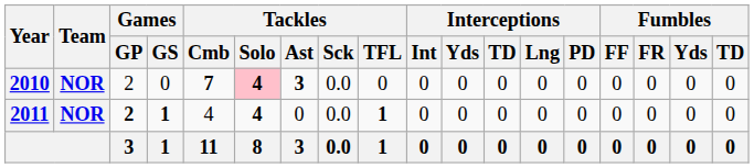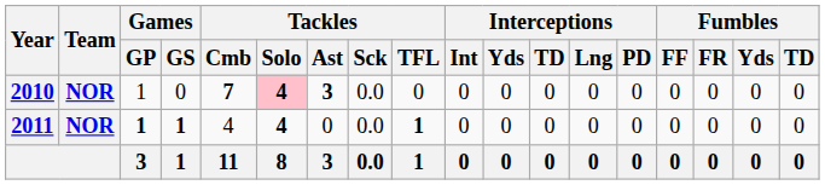 <table class="wikitable" style="text-align:center">
 <tr>
 <th rowspan="2">Year</th>
 <th rowspan="2">Team</th>
 <th colspan="2">Games</th>
 <th colspan="5">Tackles</th>
 <th colspan="5">Interceptions</th>
 <th colspan="4">Fumbles</th>
 </tr>
 <tr>
 <th>GP</th>
 <th>GS</th>
 <th>Cmb</th>
 <th>Solo</th>
 <th>Ast</th>
 <th>Sck</th>
 <th>TFL</th>
 <th>Int</th>
 <th>Yds</th>
 <th>TD</th>
 <th>Lng</th>
 <th>PD</th>
 <th>FF</th>
 <th>FR</th>
 <th>Yds</th>
 <th>TD</th>
 </tr>
 <tr>
 <th><a href='#'>2010</a></th>
 <th><a href='#'>NOR</a></th>
-<td>2</td>
+<td>1</td>
 <td>0</td>
 <td><strong>7</strong></td>
 <td style="background: pink;"><strong>4</strong></td>
 <td><strong>3</strong></td>
 <td>0.0</td>
 <td>0</td>
 <td>0</td>
 <td>0</td>
 <td>0</td>
 <td>0</td>
 <td>0</td>
 <td>0</td>
 <td>0</td>
 <td>0</td>
 <td>0</td>
 </tr>
 <tr>
 <th><a href='#'>2011</a></th>
 <th><a href='#'>NOR</a></th>
-<td><strong>2</strong></td>
+<td><strong>1</strong></td>
 <td><strong>1</strong></td>
 <td>4</td>
 <td><strong>4</strong></td>
 <td>0</td>
 <td>0.0</td>
 <td><strong>1</strong></td>
 <td>0</td>
 <td>0</td>
 <td>0</td>
 <td>0</td>
 <td>0</td>
 <td>0</td>
 <td>0</td>
 <td>0</td>
 <td>0</td>
 </tr>
 <tr>
 <th colspan="2"></th>
 <th>3</th>
 <th>1</th>
 <th>11</th>
 <th>8</th>
 <th>3</th>
 <th>0.0</th>
 <th>1</th>
 <th>0</th>
 <th>0</th>
 <th>0</th>
 <th>0</th>
 <th>0</th>
 <th>0</th>
 <th>0</th>
 <th>0</th>
 <th>0</th>
 </tr>
 </table>
